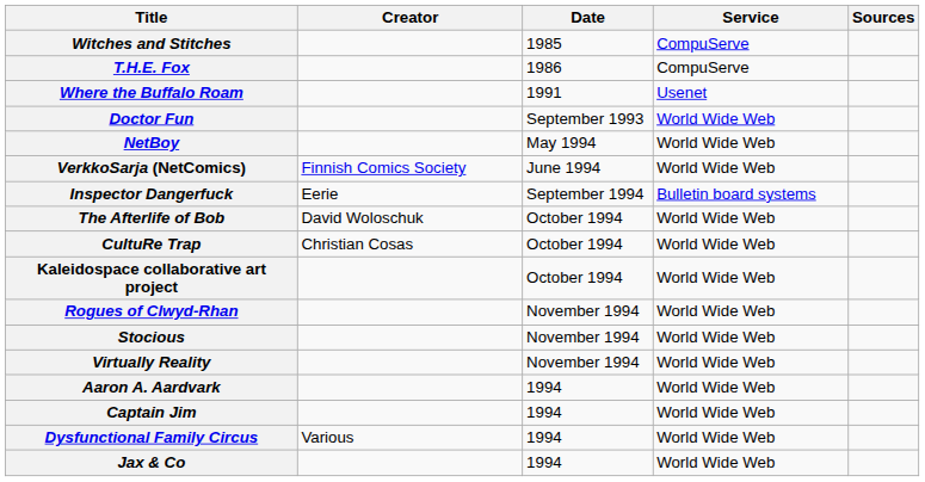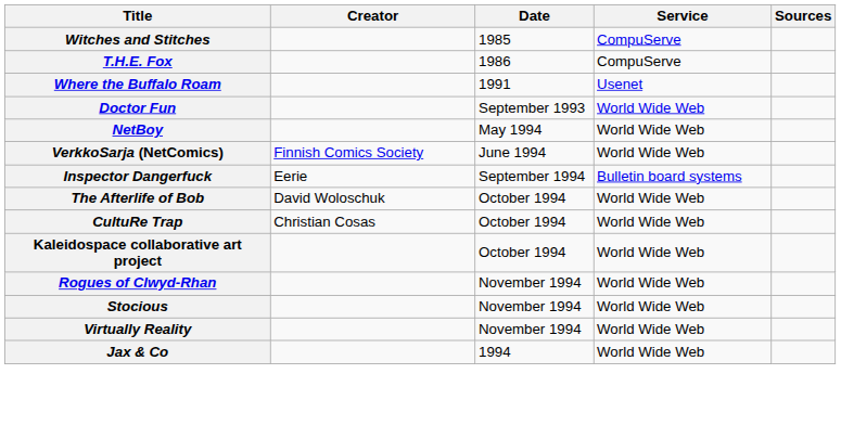 <table class="wikitable sortable" width="73%" |->
 <tr>
 <th scope="col"  width = "35%">Title</th>
 <th scope="col"  width = "27%">Creator</th>
 <th scope="col"  width = "15%">Date</th>
 <th scope="col"  width = "26%">Service</th>
 <th scope="col" class="unsortable">Sources</th>
 </tr>
 <tr>
 <th scope="row"><em>Witches and Stitches</em></th>
 <td></td>
 <td>1985</td>
 <td><a href='#'>CompuServe</a></td>
 <td></td>
 </tr>
 <tr>
 <th scope="row"><em><a href='#'>T.H.E. Fox</a></em></th>
 <td></td>
 <td>1986</td>
 <td>CompuServe</td>
 <td></td>
 </tr>
 <tr>
 <th scope="row"><em><a href='#'>Where the Buffalo Roam</a></em></th>
 <td></td>
 <td>1991</td>
 <td><a href='#'>Usenet</a></td>
 <td></td>
 </tr>
 <tr>
 <th scope="row"><em><a href='#'>Doctor Fun</a></em></th>
 <td></td>
 <td>September 1993</td>
 <td><a href='#'>World Wide Web</a></td>
 <td></td>
 </tr>
 <tr>
 <th scope="row"><em><a href='#'>NetBoy</a></em></th>
 <td></td>
 <td>May 1994</td>
 <td>World Wide Web</td>
 <td></td>
 </tr>
 <tr>
 <th scope="row"><em>VerkkoSarja</em> (NetComics)</th>
 <td><a href='#'>Finnish Comics Society</a></td>
 <td>June 1994</td>
 <td>World Wide Web</td>
 <td></td>
 </tr>
 <tr>
 <th scope="row"><em>Inspector Dangerfuck</em></th>
 <td>Eerie</td>
 <td>September 1994</td>
 <td><a href='#'>Bulletin board systems</a></td>
 <td></td>
 </tr>
 <tr>
 <th scope="row"><em>The Afterlife of Bob</em></th>
 <td>David Woloschuk</td>
 <td>October 1994</td>
 <td>World Wide Web</td>
 <td></td>
 </tr>
 <tr>
 <th scope="row"><em>CultuRe Trap</em></th>
 <td>Christian Cosas</td>
 <td>October 1994</td>
 <td>World Wide Web</td>
 <td></td>
 </tr>
 <tr>
 <th scope="row">Kaleidospace collaborative art project</th>
 <td></td>
 <td>October 1994</td>
 <td>World Wide Web</td>
 <td></td>
 </tr>
 <tr>
 <th scope="row"><em><a href='#'>Rogues of Clwyd-Rhan</a></em></th>
 <td></td>
 <td>November 1994</td>
 <td>World Wide Web</td>
 <td></td>
 </tr>
 <tr>
 <th scope="row"><em>Stocious</em></th>
 <td></td>
 <td>November 1994</td>
 <td>World Wide Web</td>
 <td></td>
 </tr>
 <tr>
 <th scope="row"><em>Virtually Reality</em></th>
 <td></td>
 <td>November 1994</td>
 <td>World Wide Web</td>
 <td></td>
 </tr>
 <tr>
-<th scope="row"><em>Aaron A. Aardvark</em></th>
-<td></td>
-<td>1994</td>
-<td>World Wide Web</td>
-<td></td>
-</tr>
-<tr>
-<th scope="row"><em>Captain Jim</em></th>
-<td></td>
-<td>1994</td>
-<td>World Wide Web</td>
-<td></td>
-</tr>
-<tr>
-<th scope="row"><em><a href='#'>Dysfunctional Family Circus</a></em></th>
-<td>Various</td>
-<td>1994</td>
-<td>World Wide Web</td>
-<td></td>
-</tr>
-<tr>
 <th scope="row"><em>Jax & Co</em></th>
 <td></td>
 <td>1994</td>
 <td>World Wide Web</td>
 <td></td>
 </tr>
 </table>
